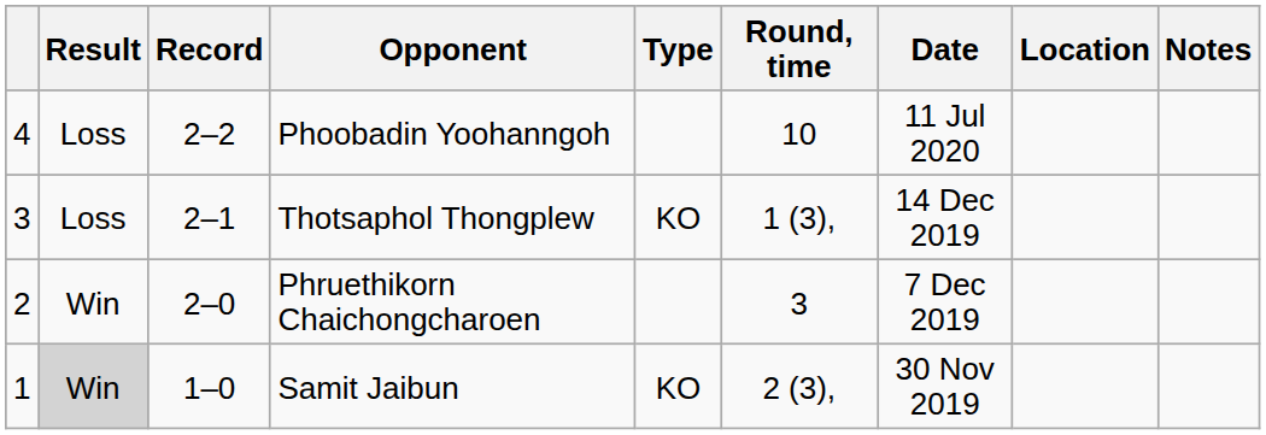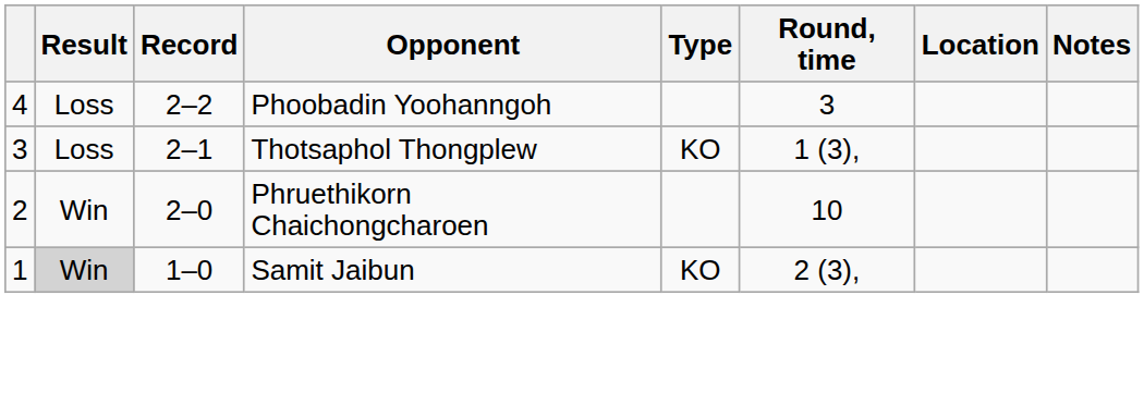 <table class="wikitable" style="text-align:center; font-size:95%">
 <tr>
 <th></th>
 <th>Result</th>
 <th>Record</th>
 <th>Opponent</th>
 <th>Type</th>
 <th>Round, time</th>
-<th>Date</th>
 <th>Location</th>
 <th>Notes</th>
 </tr>
 <tr>
 <td>4</td>
 <td>Loss</td>
 <td>2–2</td>
 <td style="text-align:left;"> Phoobadin Yoohanngoh</td>
 <td></td>
-<td>10</td>
-<td>11 Jul 2020</td>
+<td>3</td>
 <td style="text-align:left;"> </td>
 <td style="text-align:left;"></td>
 </tr>
 <tr>
 <td>3</td>
 <td>Loss</td>
 <td>2–1</td>
 <td style="text-align:left;"> Thotsaphol Thongplew</td>
 <td>KO</td>
 <td>1 (3), </td>
-<td>14 Dec 2019</td>
 <td style="text-align:left;"> </td>
 <td style="text-align:left;"></td>
 </tr>
 <tr>
 <td>2</td>
 <td>Win</td>
 <td>2–0</td>
 <td style="text-align:left;"> Phruethikorn Chaichongcharoen</td>
 <td></td>
-<td>3</td>
-<td>7 Dec 2019</td>
+<td>10</td>
 <td style="text-align:left;"> </td>
 <td style="text-align:left;"></td>
 </tr>
 <tr>
 <td>1</td>
 <td style="background: lightgrey;">Win</td>
 <td>1–0</td>
 <td style="text-align:left;"> Samit Jaibun</td>
 <td>KO</td>
 <td>2 (3), </td>
-<td>30 Nov 2019</td>
 <td style="text-align:left;"> </td>
 <td style="text-align:left;"></td>
 </tr>
 </table>
